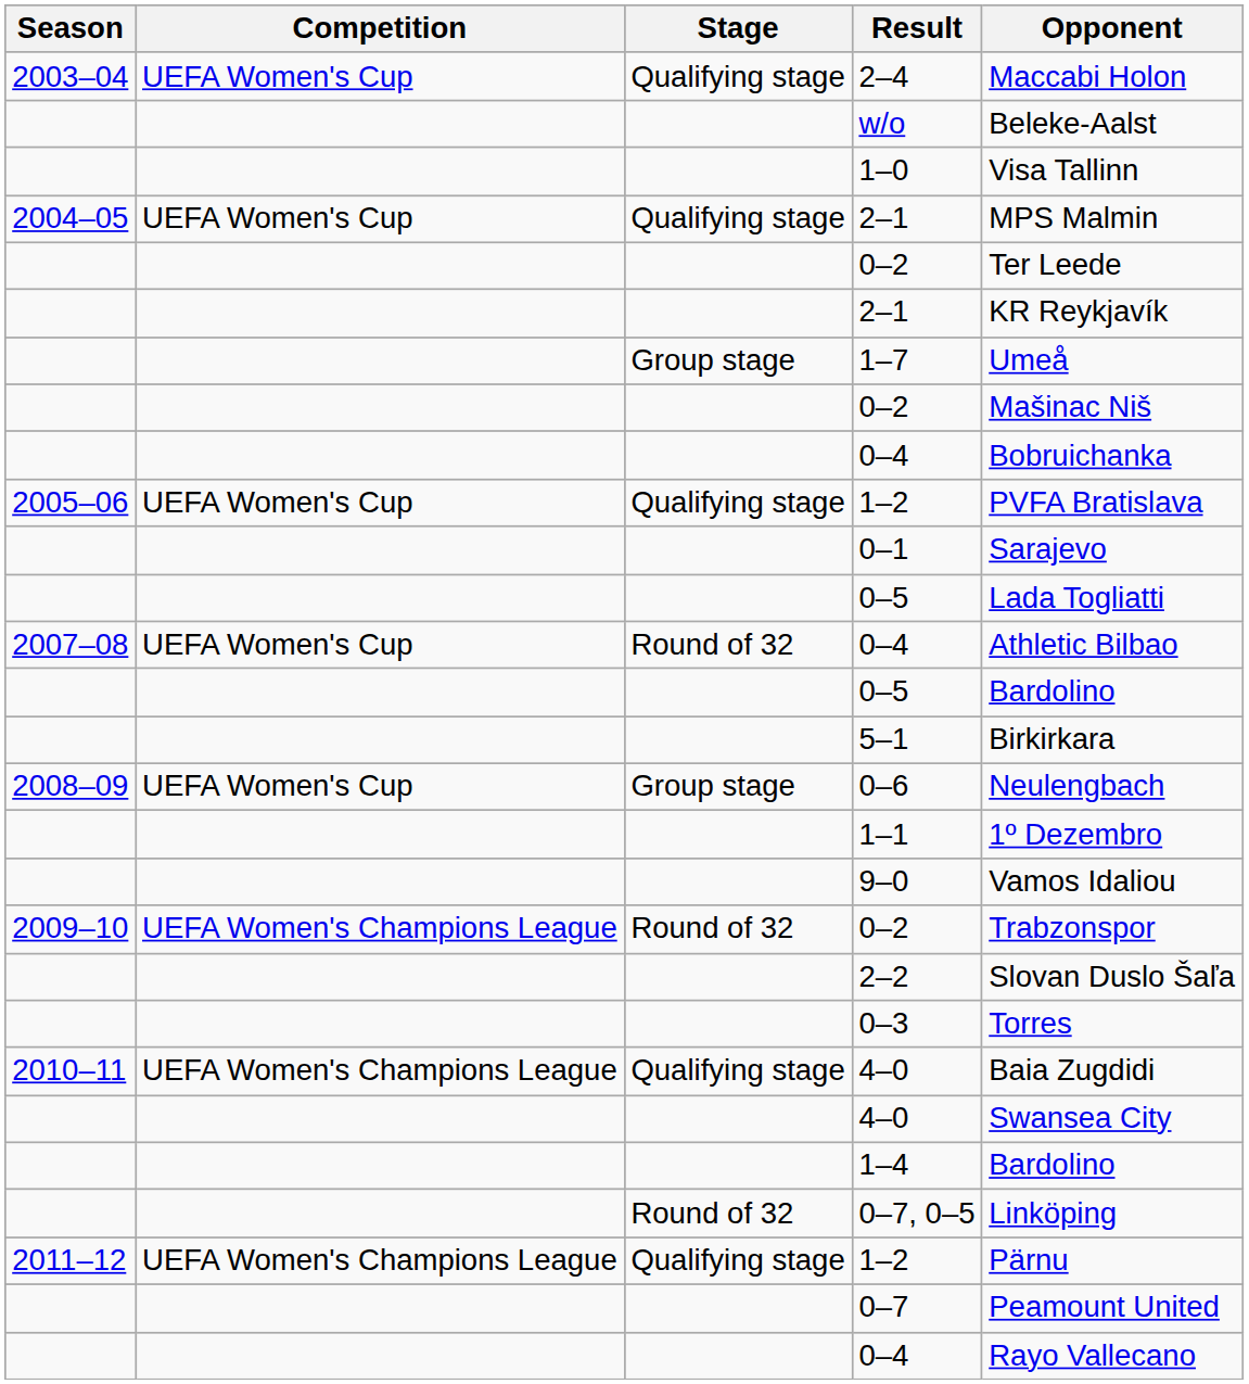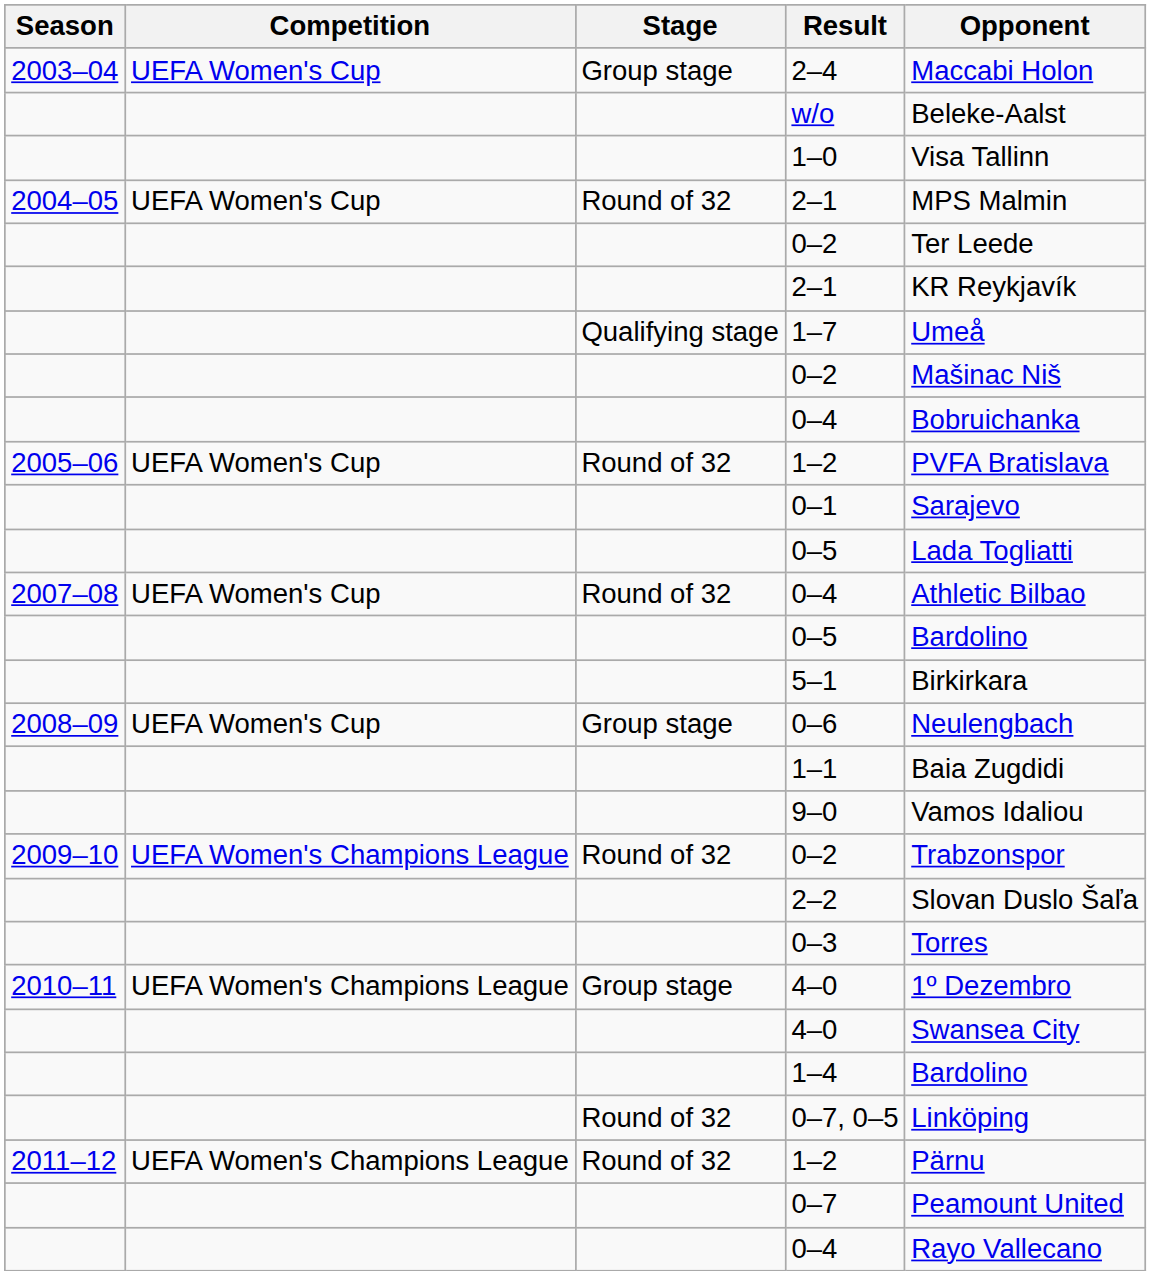 <table class="wikitable">
 <tr>
 <th>Season</th>
 <th>Competition</th>
 <th>Stage</th>
 <th>Result</th>
 <th>Opponent</th>
 </tr>
 <tr>
 <td><a href='#'>2003–04</a></td>
 <td><a href='#'>UEFA Women's Cup</a></td>
-<td>Qualifying stage</td>
+<td>Group stage</td>
 <td>2–4</td>
 <td> <a href='#'>Maccabi Holon</a></td>
 </tr>
 <tr>
 <td></td>
 <td></td>
 <td></td>
 <td><a href='#'>w/o</a></td>
 <td> Beleke-Aalst</td>
 </tr>
 <tr>
 <td></td>
 <td></td>
 <td></td>
 <td>1–0</td>
 <td> Visa Tallinn</td>
 </tr>
 <tr>
 <td><a href='#'>2004–05</a></td>
 <td>UEFA Women's Cup</td>
-<td>Qualifying stage</td>
+<td>Round of 32</td>
 <td>2–1</td>
 <td> MPS Malmin</td>
 </tr>
 <tr>
 <td></td>
 <td></td>
 <td></td>
 <td>0–2</td>
 <td> Ter Leede</td>
 </tr>
 <tr>
 <td></td>
 <td></td>
 <td></td>
 <td>2–1</td>
 <td> KR Reykjavík</td>
 </tr>
 <tr>
 <td></td>
 <td></td>
-<td>Group stage</td>
+<td>Qualifying stage</td>
 <td>1–7</td>
 <td> <a href='#'>Umeå</a></td>
 </tr>
 <tr>
 <td></td>
 <td></td>
 <td></td>
 <td>0–2</td>
 <td> <a href='#'>Mašinac Niš</a></td>
 </tr>
 <tr>
 <td></td>
 <td></td>
 <td></td>
 <td>0–4</td>
 <td> <a href='#'>Bobruichanka</a></td>
 </tr>
 <tr>
 <td><a href='#'>2005–06</a></td>
 <td>UEFA Women's Cup</td>
-<td>Qualifying stage</td>
+<td>Round of 32</td>
 <td>1–2</td>
 <td> <a href='#'>PVFA Bratislava</a></td>
 </tr>
 <tr>
 <td></td>
 <td></td>
 <td></td>
 <td>0–1</td>
 <td> <a href='#'>Sarajevo</a></td>
 </tr>
 <tr>
 <td></td>
 <td></td>
 <td></td>
 <td>0–5</td>
 <td> <a href='#'>Lada Togliatti</a></td>
 </tr>
 <tr>
 <td><a href='#'>2007–08</a></td>
 <td>UEFA Women's Cup</td>
 <td>Round of 32</td>
 <td>0–4</td>
 <td> <a href='#'>Athletic Bilbao</a></td>
 </tr>
 <tr>
 <td></td>
 <td></td>
 <td></td>
 <td>0–5</td>
 <td> <a href='#'>Bardolino</a></td>
 </tr>
 <tr>
 <td></td>
 <td></td>
 <td></td>
 <td>5–1</td>
 <td> Birkirkara</td>
 </tr>
 <tr>
 <td><a href='#'>2008–09</a></td>
 <td>UEFA Women's Cup</td>
 <td>Group stage</td>
 <td>0–6</td>
 <td> <a href='#'>Neulengbach</a></td>
 </tr>
 <tr>
 <td></td>
 <td></td>
 <td></td>
 <td>1–1</td>
-<td> <a href='#'>1º Dezembro</a></td>
+<td> Baia Zugdidi</td>
 </tr>
 <tr>
 <td></td>
 <td></td>
 <td></td>
 <td>9–0</td>
 <td> Vamos Idaliou</td>
 </tr>
 <tr>
 <td><a href='#'>2009–10</a></td>
 <td><a href='#'>UEFA Women's Champions League</a></td>
 <td>Round of 32</td>
 <td>0–2</td>
 <td> <a href='#'>Trabzonspor</a></td>
 </tr>
 <tr>
 <td></td>
 <td></td>
 <td></td>
 <td>2–2</td>
 <td> Slovan Duslo Šaľa</td>
 </tr>
 <tr>
 <td></td>
 <td></td>
 <td></td>
 <td>0–3</td>
 <td> <a href='#'>Torres</a></td>
 </tr>
 <tr>
 <td><a href='#'>2010–11</a></td>
 <td>UEFA Women's Champions League</td>
-<td>Qualifying stage</td>
+<td>Group stage</td>
 <td>4–0</td>
-<td> Baia Zugdidi</td>
+<td> <a href='#'>1º Dezembro</a></td>
 </tr>
 <tr>
 <td></td>
 <td></td>
 <td></td>
 <td>4–0</td>
 <td> <a href='#'>Swansea City</a></td>
 </tr>
 <tr>
 <td></td>
 <td></td>
 <td></td>
 <td>1–4</td>
 <td> <a href='#'>Bardolino</a></td>
 </tr>
 <tr>
 <td></td>
 <td></td>
 <td>Round of 32</td>
 <td>0–7, 0–5</td>
 <td> <a href='#'>Linköping</a></td>
 </tr>
 <tr>
 <td><a href='#'>2011–12</a></td>
 <td>UEFA Women's Champions League</td>
-<td>Qualifying stage</td>
+<td>Round of 32</td>
 <td>1–2</td>
 <td> <a href='#'>Pärnu</a></td>
 </tr>
 <tr>
 <td></td>
 <td></td>
 <td></td>
 <td>0–7</td>
 <td> <a href='#'>Peamount United</a></td>
 </tr>
 <tr>
 <td></td>
 <td></td>
 <td></td>
 <td>0–4</td>
 <td> <a href='#'>Rayo Vallecano</a></td>
 </tr>
 </table>
